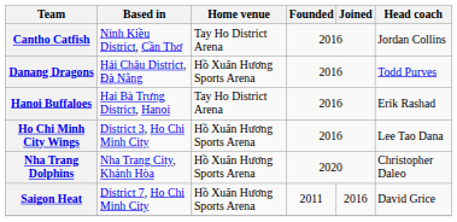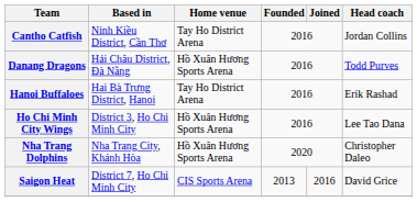 <table class="wikitable sortable plainrowheaders">
 <tr>
 <th scope="col">Team</th>
 <th scope="col">Based in</th>
 <th scope="col">Home venue</th>
 <th scope="col">Founded</th>
 <th scope="col">Joined</th>
 <th scope="col">Head coach</th>
 </tr>
 <tr>
 <th scope="row" style="font-weight: bold"><a href='#'>Cantho Catfish</a></th>
 <td><a href='#'>Ninh Kiều District</a>, <a href='#'>Cần Thơ</a></td>
 <td>Tay Ho District Arena</td>
 <td colspan="2" style="text-align:center;">2016</td>
 <td> Jordan Collins</td>
 </tr>
 <tr>
 <th scope="row" style="font-weight: bold"><a href='#'>Danang Dragons</a></th>
 <td><a href='#'>Hải Châu District</a>, <a href='#'>Đà Nẵng</a></td>
 <td>Hồ Xuân Hương Sports Arena</td>
 <td colspan="2" style="text-align:center;">2016</td>
 <td> <a href='#'>Todd Purves</a></td>
 </tr>
 <tr>
 <th scope="row" style="font-weight: bold"><a href='#'>Hanoi Buffaloes</a></th>
 <td><a href='#'>Hai Bà Trưng District</a>, <a href='#'>Hanoi</a></td>
 <td>Tay Ho District Arena</td>
 <td colspan="2" style="text-align:center;">2016</td>
 <td> Erik Rashad</td>
 </tr>
 <tr>
 <th scope="row" style="font-weight: bold"><a href='#'>Ho Chi Minh City Wings</a></th>
 <td><a href='#'>District 3</a>, <a href='#'>Ho Chi Minh City</a></td>
 <td>Hồ Xuân Hương Sports Arena</td>
 <td colspan="2" style="text-align:center;">2016</td>
 <td> Lee Tao Dana</td>
 </tr>
 <tr>
 <th scope="row" style="font-weight: bold"><a href='#'>Nha Trang Dolphins</a></th>
 <td><a href='#'>Nha Trang City</a>, <a href='#'>Khánh Hòa</a></td>
 <td>Hồ Xuân Hương Sports Arena</td>
 <td colspan="2" style="text-align:center;">2020</td>
 <td> Christopher Daleo</td>
 </tr>
 <tr>
 <th scope="row" style="font-weight: bold"><a href='#'>Saigon Heat</a></th>
 <td><a href='#'>District 7</a>, <a href='#'>Ho Chi Minh City</a></td>
-<td>Hồ Xuân Hương Sports Arena</td>
-<td align=center>2011</td>
+<td><a href='#'>CIS Sports Arena</a></td>
+<td align=center>2013</td>
 <td align=center>2016</td>
 <td> David Grice</td>
 </tr>
 <tr>
 </tr>
 </table>
